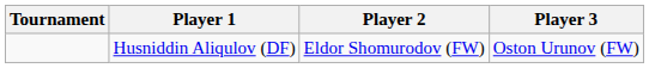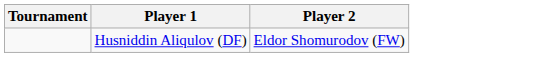 <table class="wikitable">
 <tr>
 <th>Tournament</th>
 <th>Player 1</th>
 <th>Player 2</th>
-<th>Player 3</th>
 </tr>
 <tr>
 <td></td>
 <td><a href='#'>Husniddin Aliqulov</a> (<a href='#'>DF</a>)</td>
 <td><a href='#'>Eldor Shomurodov</a> (<a href='#'>FW</a>)</td>
-<td><a href='#'>Oston Urunov</a> (<a href='#'>FW</a>)</td>
 </tr>
 </table>
